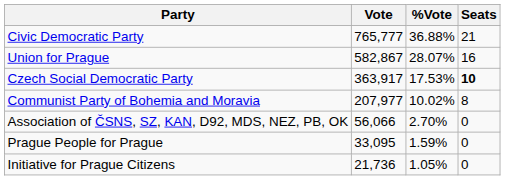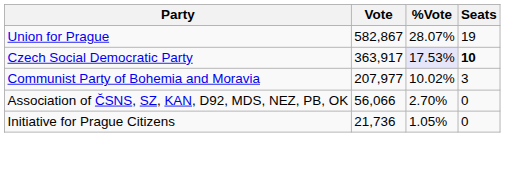 <table class="wikitable">
 <tr>
 <th>Party</th>
 <th>Vote</th>
 <th>%Vote</th>
 <th>Seats</th>
 </tr>
 <tr>
-<td><a href='#'>Civic Democratic Party</a></td>
-<td>765,777</td>
-<td>36.88%</td>
-<td>21</td>
-</tr>
-<tr>
 <td><a href='#'>Union for Prague</a></td>
 <td>582,867</td>
 <td>28.07%</td>
-<td>16</td>
+<td>19</td>
 </tr>
 <tr>
 <td><a href='#'>Czech Social Democratic Party</a></td>
 <td>363,917</td>
-<td>17.53%</td>
+<td style="background: lavender;">17.53%</td>
 <td><strong>10</strong></td>
 </tr>
 <tr>
 <td><a href='#'>Communist Party of Bohemia and Moravia</a></td>
 <td>207,977</td>
 <td>10.02%</td>
-<td>8</td>
+<td>3</td>
 </tr>
 <tr>
 <td>Association of <a href='#'>ČSNS</a>, <a href='#'>SZ</a>, <a href='#'>KAN</a>, D92, MDS, NEZ, PB, OK</td>
 <td>56,066</td>
 <td>2.70%</td>
-<td>0</td>
-</tr>
-<tr>
-<td>Prague People for Prague</td>
-<td>33,095</td>
-<td>1.59%</td>
 <td>0</td>
 </tr>
 <tr>
 <td>Initiative for Prague Citizens</td>
 <td>21,736</td>
 <td>1.05%</td>
 <td>0</td>
 </tr>
 </table>
